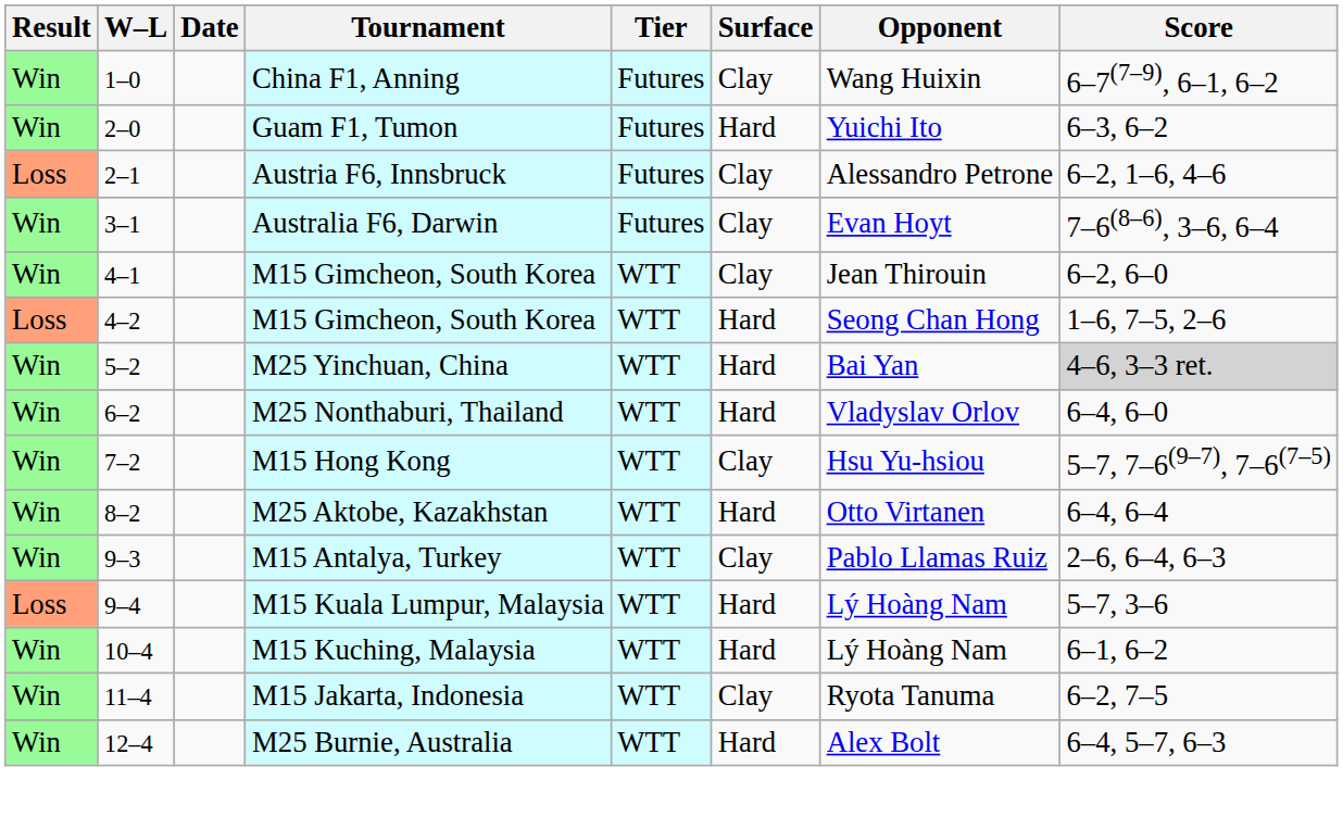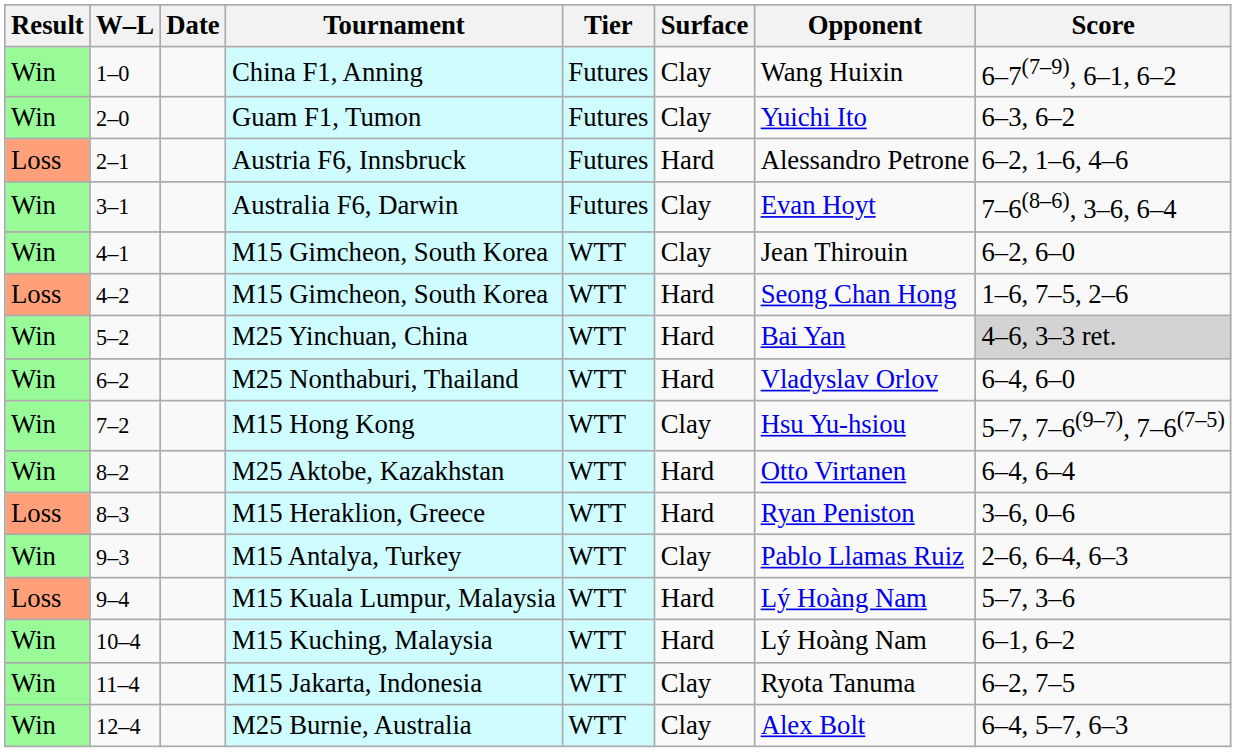 <table class="sortable wikitable nowrap">
 <tr>
 <th>Result</th>
 <th class="unsortable">W–L</th>
 <th>Date</th>
 <th>Tournament</th>
 <th>Tier</th>
 <th>Surface</th>
 <th>Opponent</th>
 <th class="unsortable">Score</th>
 </tr>
 <tr>
 <td bgcolor=98FB98>Win</td>
 <td><small>1–0</small></td>
 <td></td>
 <td style="background:#cffcff;">China F1, Anning</td>
 <td style="background:#cffcff;">Futures</td>
 <td>Clay</td>
 <td> Wang Huixin</td>
 <td>6–7<sup>(7–9)</sup>, 6–1, 6–2</td>
 </tr>
 <tr>
 <td bgcolor=98FB98>Win</td>
 <td><small>2–0</small></td>
 <td></td>
 <td style="background:#cffcff;">Guam F1, Tumon</td>
 <td style="background:#cffcff;">Futures</td>
-<td>Hard</td>
+<td>Clay</td>
 <td> <a href='#'>Yuichi Ito</a></td>
 <td>6–3, 6–2</td>
 </tr>
 <tr>
 <td bgcolor=FFA07A>Loss</td>
 <td><small>2–1</small></td>
 <td></td>
 <td style="background:#cffcff;">Austria F6, Innsbruck</td>
 <td style="background:#cffcff;">Futures</td>
-<td>Clay</td>
+<td>Hard</td>
 <td> Alessandro Petrone</td>
 <td>6–2, 1–6, 4–6</td>
 </tr>
 <tr>
 <td bgcolor=98FB98>Win</td>
 <td><small>3–1</small></td>
 <td></td>
 <td style="background:#cffcff;">Australia F6, Darwin</td>
 <td style="background:#cffcff;">Futures</td>
 <td>Clay</td>
 <td> <a href='#'>Evan Hoyt</a></td>
 <td>7–6<sup>(8–6)</sup>, 3–6, 6–4</td>
 </tr>
 <tr>
 <td bgcolor=98FB98>Win</td>
 <td><small>4–1</small></td>
 <td></td>
 <td style="background:#cffcff;">M15 Gimcheon, South Korea</td>
 <td style="background:#cffcff;">WTT</td>
 <td>Clay</td>
 <td> Jean Thirouin</td>
 <td>6–2, 6–0</td>
 </tr>
 <tr>
 <td bgcolor=FFA07A>Loss</td>
 <td><small>4–2</small></td>
 <td></td>
 <td style="background:#cffcff;">M15 Gimcheon, South Korea</td>
 <td style="background:#cffcff;">WTT</td>
 <td>Hard</td>
 <td> <a href='#'>Seong Chan Hong</a></td>
 <td>1–6, 7–5, 2–6</td>
 </tr>
 <tr>
 <td bgcolor=98FB98>Win</td>
 <td><small>5–2</small></td>
 <td></td>
 <td style="background:#cffcff;">M25 Yinchuan, China</td>
 <td style="background:#cffcff;">WTT</td>
 <td>Hard</td>
 <td> <a href='#'>Bai Yan</a></td>
 <td style="background: lightgrey;">4–6, 3–3 ret.</td>
 </tr>
 <tr>
 <td bgcolor=98FB98>Win</td>
 <td><small>6–2</small></td>
 <td></td>
 <td style="background:#cffcff;">M25 Nonthaburi, Thailand</td>
 <td style="background:#cffcff;">WTT</td>
 <td>Hard</td>
 <td> <a href='#'>Vladyslav Orlov</a></td>
 <td>6–4, 6–0</td>
 </tr>
 <tr>
 <td bgcolor=98FB98>Win</td>
 <td><small>7–2</small></td>
 <td></td>
 <td style="background:#cffcff;">M15 Hong Kong</td>
 <td style="background:#cffcff;">WTT</td>
 <td>Clay</td>
 <td> <a href='#'>Hsu Yu-hsiou</a></td>
 <td>5–7, 7–6<sup>(9–7)</sup>, 7–6<sup>(7–5)</sup></td>
 </tr>
 <tr>
 <td bgcolor=98FB98>Win</td>
 <td><small>8–2</small></td>
 <td></td>
 <td style="background:#cffcff;">M25 Aktobe, Kazakhstan</td>
 <td style="background:#cffcff;">WTT</td>
 <td>Hard</td>
 <td> <a href='#'>Otto Virtanen</a></td>
 <td>6–4, 6–4</td>
 </tr>
 <tr>
+<td bgcolor=FFA07A>Loss</td>
+<td><small>8–3</small></td>
+<td></td>
+<td style="background:#cffcff;">M15 Heraklion, Greece</td>
+<td style="background:#cffcff;">WTT</td>
+<td>Hard</td>
+<td> <a href='#'>Ryan Peniston</a></td>
+<td>3–6, 0–6</td>
+</tr>
+<tr>
 <td bgcolor=98FB98>Win</td>
 <td><small>9–3</small></td>
 <td></td>
 <td style="background:#cffcff;">M15 Antalya, Turkey</td>
 <td style="background:#cffcff;">WTT</td>
 <td>Clay</td>
 <td> <a href='#'>Pablo Llamas Ruiz</a></td>
 <td>2–6, 6–4, 6–3</td>
 </tr>
 <tr>
 <td bgcolor=FFA07A>Loss</td>
 <td><small>9–4</small></td>
 <td></td>
 <td style="background:#cffcff;">M15 Kuala Lumpur, Malaysia</td>
 <td style="background:#cffcff;">WTT</td>
 <td>Hard</td>
 <td> <a href='#'>Lý Hoàng Nam</a></td>
 <td>5–7, 3–6</td>
 </tr>
 <tr>
 <td bgcolor=98FB98>Win</td>
 <td><small>10–4</small></td>
 <td></td>
 <td style="background:#cffcff;">M15 Kuching, Malaysia</td>
 <td style="background:#cffcff;">WTT</td>
 <td>Hard</td>
 <td> Lý Hoàng Nam</td>
 <td>6–1, 6–2</td>
 </tr>
 <tr>
 <td bgcolor=98FB98>Win</td>
 <td><small>11–4</small></td>
 <td></td>
 <td style="background:#cffcff;">M15 Jakarta, Indonesia</td>
 <td style="background:#cffcff;">WTT</td>
 <td>Clay</td>
 <td> Ryota Tanuma</td>
 <td>6–2, 7–5</td>
 </tr>
 <tr>
 <td bgcolor=98FB98>Win</td>
 <td><small>12–4</small></td>
 <td></td>
 <td style="background:#cffcff;">M25 Burnie, Australia</td>
 <td style="background:#cffcff;">WTT</td>
-<td>Hard</td>
+<td>Clay</td>
 <td> <a href='#'>Alex Bolt</a></td>
 <td>6–4, 5–7, 6–3</td>
 </tr>
 </table>
